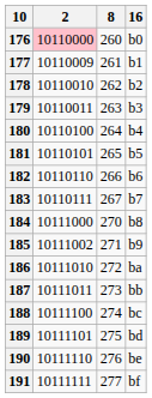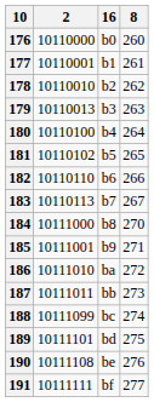 <table class="wikitable">
 <tr>
 <th>10</th>
 <th>2</th>
+<th>16</th>
 <th>8</th>
-<th>16</th>
 </tr>
 <tr>
 <th>176</th>
-<td style="background: pink;">10110000</td>
+<td>10110000</td>
+<td>b0</td>
 <td>260</td>
-<td>b0</td>
 </tr>
 <tr>
 <th>177</th>
-<td>10110009</td>
+<td>10110001</td>
+<td>b1</td>
 <td>261</td>
-<td>b1</td>
 </tr>
 <tr>
 <th>178</th>
 <td>10110010</td>
+<td>b2</td>
 <td>262</td>
-<td>b2</td>
 </tr>
 <tr>
 <th>179</th>
-<td>10110011</td>
+<td>10110013</td>
+<td>b3</td>
 <td>263</td>
-<td>b3</td>
 </tr>
 <tr>
 <th>180</th>
 <td>10110100</td>
+<td>b4</td>
 <td>264</td>
-<td>b4</td>
 </tr>
 <tr>
 <th>181</th>
-<td>10110101</td>
+<td>10110102</td>
+<td>b5</td>
 <td>265</td>
-<td>b5</td>
 </tr>
 <tr>
 <th>182</th>
 <td>10110110</td>
+<td>b6</td>
 <td>266</td>
-<td>b6</td>
 </tr>
 <tr>
 <th>183</th>
-<td>10110111</td>
+<td>10110113</td>
+<td>b7</td>
 <td>267</td>
-<td>b7</td>
 </tr>
 <tr>
 <th>184</th>
 <td>10111000</td>
+<td>b8</td>
 <td>270</td>
-<td>b8</td>
 </tr>
 <tr>
 <th>185</th>
-<td>10111002</td>
+<td>10111001</td>
+<td>b9</td>
 <td>271</td>
-<td>b9</td>
 </tr>
 <tr>
 <th>186</th>
 <td>10111010</td>
+<td>ba</td>
 <td>272</td>
-<td>ba</td>
 </tr>
 <tr>
 <th>187</th>
 <td>10111011</td>
+<td>bb</td>
 <td>273</td>
-<td>bb</td>
 </tr>
 <tr>
 <th>188</th>
-<td>10111100</td>
+<td>10111099</td>
+<td>bc</td>
 <td>274</td>
-<td>bc</td>
 </tr>
 <tr>
 <th>189</th>
 <td>10111101</td>
+<td>bd</td>
 <td>275</td>
-<td>bd</td>
 </tr>
 <tr>
 <th>190</th>
-<td>10111110</td>
+<td>10111108</td>
+<td>be</td>
 <td>276</td>
-<td>be</td>
 </tr>
 <tr>
 <th>191</th>
 <td>10111111</td>
+<td>bf</td>
 <td>277</td>
-<td>bf</td>
 </tr>
 </table>
